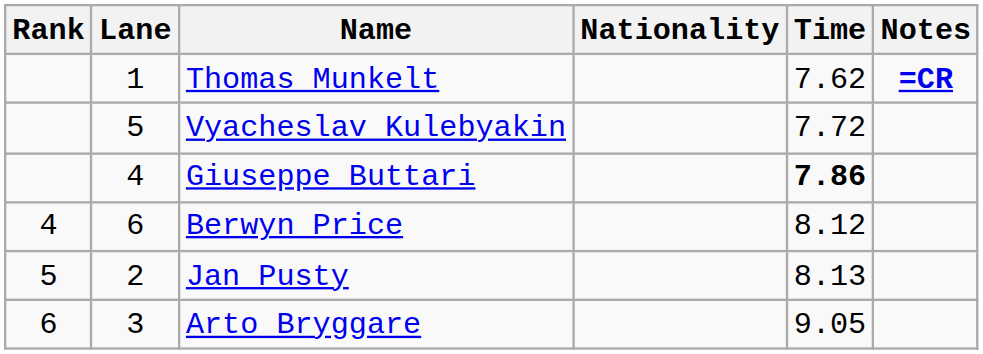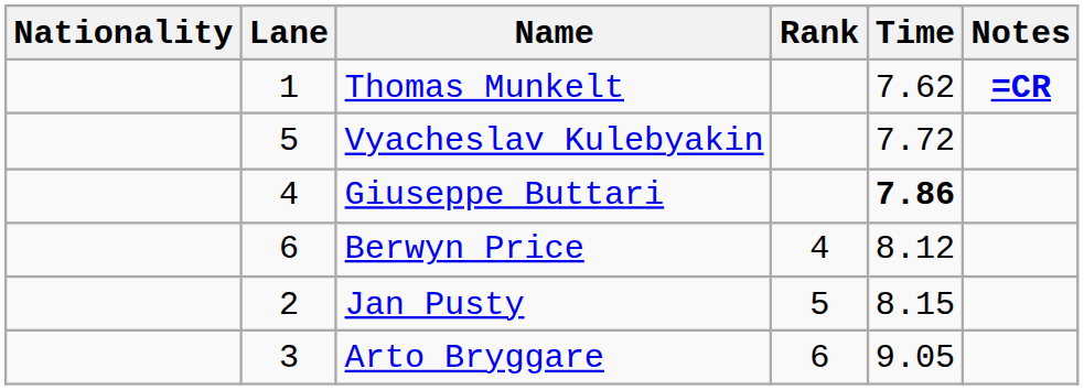 <table class="wikitable sortable" style="text-align:center">
 <tr>
-<th>Rank</th>
+<th>Nationality</th>
 <th>Lane</th>
 <th>Name</th>
-<th>Nationality</th>
+<th>Rank</th>
 <th>Time</th>
 <th>Notes</th>
 </tr>
 <tr>
-<td></td>
+<td align=left></td>
 <td>1</td>
 <td align="left"><a href='#'>Thomas Munkelt</a></td>
-<td align=left></td>
+<td></td>
 <td>7.62</td>
 <td><strong><a href='#'>=CR</a></strong></td>
 </tr>
 <tr>
-<td></td>
+<td align=left></td>
 <td>5</td>
 <td align="left"><a href='#'>Vyacheslav Kulebyakin</a></td>
-<td align=left></td>
+<td></td>
 <td>7.72</td>
 <td></td>
 </tr>
 <tr>
-<td></td>
+<td align=left></td>
 <td>4</td>
 <td align="left"><a href='#'>Giuseppe Buttari</a></td>
-<td align=left></td>
+<td></td>
 <td><strong>7.86</strong></td>
 <td></td>
 </tr>
 <tr>
-<td>4</td>
+<td align=left></td>
 <td>6</td>
 <td align="left"><a href='#'>Berwyn Price</a></td>
-<td align=left></td>
+<td>4</td>
 <td>8.12</td>
 <td></td>
 </tr>
 <tr>
-<td>5</td>
+<td align=left></td>
 <td>2</td>
 <td align="left"><a href='#'>Jan Pusty</a></td>
-<td align=left></td>
-<td>8.13</td>
+<td>5</td>
+<td>8.15</td>
 <td></td>
 </tr>
 <tr>
-<td>6</td>
+<td align=left></td>
 <td>3</td>
 <td align="left"><a href='#'>Arto Bryggare</a></td>
-<td align=left></td>
+<td>6</td>
 <td>9.05</td>
 <td></td>
 </tr>
 </table>
